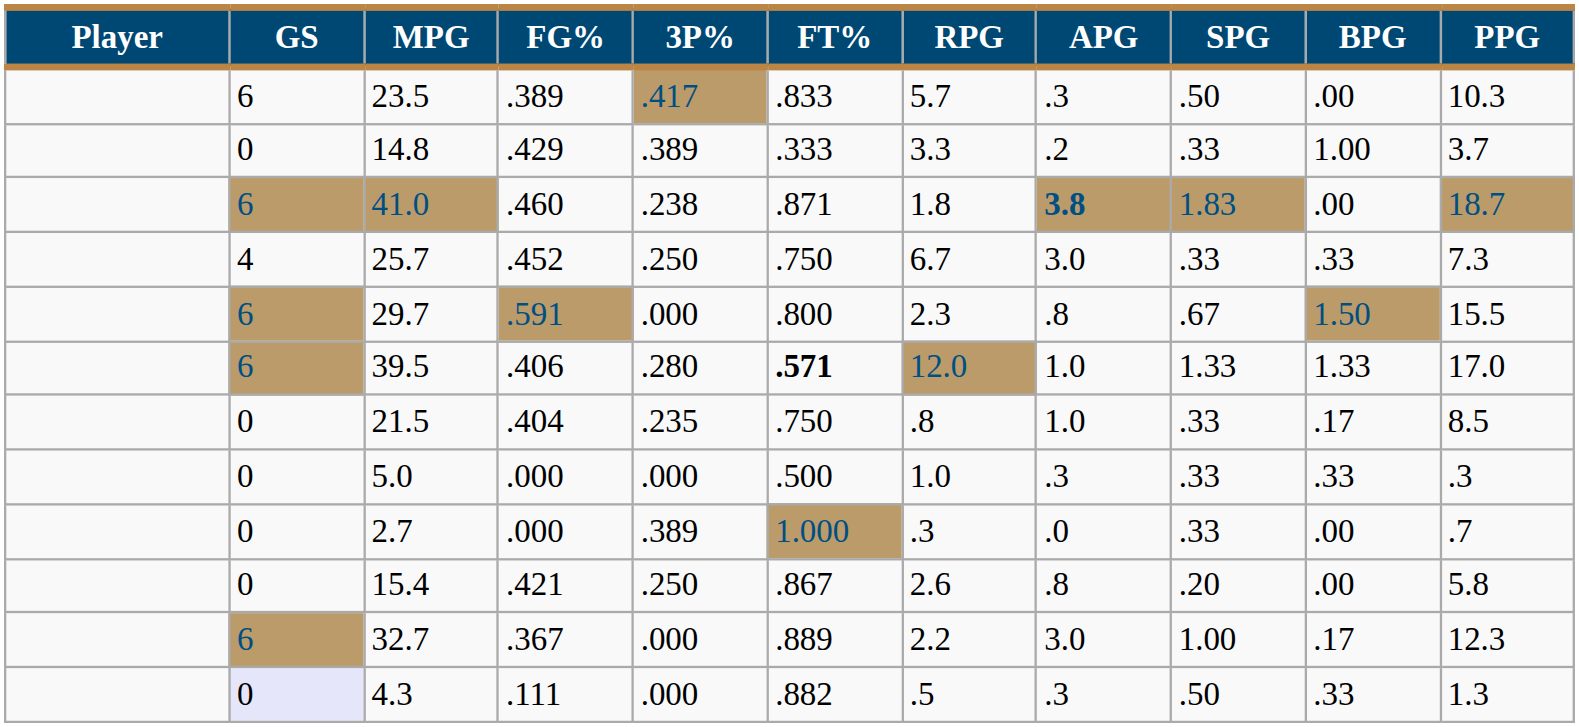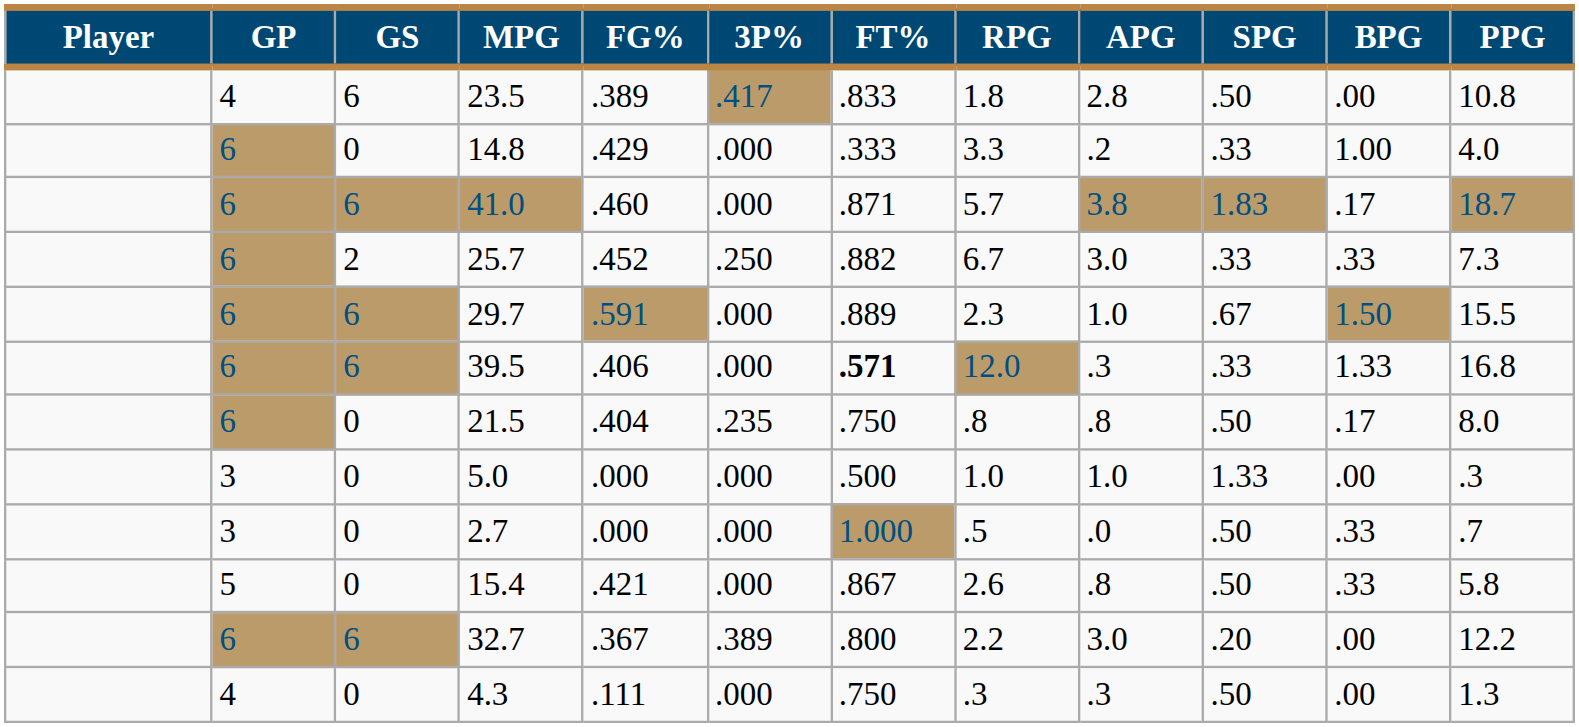 <table class="wikitable sortable" style="font-size: 90%">
 <tr>
 <th style="background: #004874 ; color:#FFFFFF; border-top:#BA8545 3px solid; border-bottom:#BA8545 3px solid;"  width="10%">Player</th>
+<th style="background: #004874 ; color:#FFFFFF; border-top:#BA8545 3px solid; border-bottom:#BA8545 3px solid;" width="6%">GP</th>
 <th style="background: #004874 ; color:#FFFFFF; border-top:#BA8545 3px solid; border-bottom:#BA8545 3px solid;" width="6%">GS</th>
 <th style="background: #004874 ; color:#FFFFFF; border-top:#BA8545 3px solid; border-bottom:#BA8545 3px solid;" width="6%">MPG</th>
 <th style="background: #004874 ; color:#FFFFFF; border-top:#BA8545 3px solid; border-bottom:#BA8545 3px solid;" width="6%">FG%</th>
 <th style="background: #004874 ; color:#FFFFFF; border-top:#BA8545 3px solid; border-bottom:#BA8545 3px solid;" width="6%">3P%</th>
 <th style="background: #004874 ; color:#FFFFFF; border-top:#BA8545 3px solid; border-bottom:#BA8545 3px solid;" width="6%">FT%</th>
 <th style="background: #004874 ; color:#FFFFFF; border-top:#BA8545 3px solid; border-bottom:#BA8545 3px solid;" width="6%">RPG</th>
 <th style="background: #004874 ; color:#FFFFFF; border-top:#BA8545 3px solid; border-bottom:#BA8545 3px solid;" width="6%">APG</th>
 <th style="background: #004874 ; color:#FFFFFF; border-top:#BA8545 3px solid; border-bottom:#BA8545 3px solid;" width="6%">SPG</th>
 <th style="background: #004874 ; color:#FFFFFF; border-top:#BA8545 3px solid; border-bottom:#BA8545 3px solid;" width="6%">BPG</th>
 <th style="background: #004874 ; color:#FFFFFF; border-top:#BA8545 3px solid; border-bottom:#BA8545 3px solid;" width="6%">PPG</th>
 </tr>
 <tr>
 <td></td>
+<td>4</td>
 <td>6</td>
 <td>23.5</td>
 <td>.389</td>
 <td style="background:#bc9b6a;color:#004f83;">.417</td>
 <td>.833</td>
-<td>5.7</td>
-<td>.3</td>
+<td>1.8</td>
+<td>2.8</td>
 <td>.50</td>
 <td>.00</td>
-<td>10.3</td>
+<td>10.8</td>
 </tr>
 <tr>
 <td></td>
+<td style="background:#bc9b6a;color:#004f83;">6</td>
 <td>0</td>
 <td>14.8</td>
 <td>.429</td>
-<td>.389</td>
+<td>.000</td>
 <td>.333</td>
 <td>3.3</td>
 <td>.2</td>
 <td>.33</td>
 <td>1.00</td>
-<td>3.7</td>
+<td>4.0</td>
 </tr>
 <tr>
 <td></td>
 <td style="background:#bc9b6a;color:#004f83;">6</td>
+<td style="background:#bc9b6a;color:#004f83;">6</td>
 <td style="background:#bc9b6a;color:#004f83;">41.0</td>
 <td>.460</td>
-<td>.238</td>
+<td>.000</td>
 <td>.871</td>
-<td>1.8</td>
-<td style="background:#bc9b6a;color:#004f83;"><strong>3.8</strong></td>
+<td>5.7</td>
+<td style="background:#bc9b6a;color:#004f83;">3.8</td>
 <td style="background:#bc9b6a;color:#004f83;">1.83</td>
-<td>.00</td>
+<td>.17</td>
 <td style="background:#bc9b6a;color:#004f83;">18.7</td>
 </tr>
 <tr>
 <td></td>
-<td>4</td>
+<td style="background:#bc9b6a;color:#004f83;">6</td>
+<td>2</td>
 <td>25.7</td>
 <td>.452</td>
 <td>.250</td>
-<td>.750</td>
+<td>.882</td>
 <td>6.7</td>
 <td>3.0</td>
 <td>.33</td>
 <td>.33</td>
 <td>7.3</td>
 </tr>
 <tr>
 <td></td>
 <td style="background:#bc9b6a;color:#004f83;">6</td>
+<td style="background:#bc9b6a;color:#004f83;">6</td>
 <td>29.7</td>
 <td style="background:#bc9b6a;color:#004f83;">.591</td>
 <td>.000</td>
-<td>.800</td>
+<td>.889</td>
 <td>2.3</td>
-<td>.8</td>
+<td>1.0</td>
 <td>.67</td>
 <td style="background:#bc9b6a;color:#004f83;">1.50</td>
 <td>15.5</td>
 </tr>
 <tr>
 <td></td>
 <td style="background:#bc9b6a;color:#004f83;">6</td>
+<td style="background:#bc9b6a;color:#004f83;">6</td>
 <td>39.5</td>
 <td>.406</td>
-<td>.280</td>
+<td>.000</td>
 <td><strong>.571</strong></td>
 <td style="background:#bc9b6a;color:#004f83;">12.0</td>
-<td>1.0</td>
+<td>.3</td>
+<td>.33</td>
 <td>1.33</td>
-<td>1.33</td>
-<td>17.0</td>
+<td>16.8</td>
 </tr>
 <tr>
 <td></td>
+<td style="background:#bc9b6a;color:#004f83;">6</td>
 <td>0</td>
 <td>21.5</td>
 <td>.404</td>
 <td>.235</td>
 <td>.750</td>
 <td>.8</td>
-<td>1.0</td>
-<td>.33</td>
+<td>.8</td>
+<td>.50</td>
 <td>.17</td>
-<td>8.5</td>
+<td>8.0</td>
 </tr>
 <tr>
 <td></td>
+<td>3</td>
 <td>0</td>
 <td>5.0</td>
 <td>.000</td>
 <td>.000</td>
 <td>.500</td>
 <td>1.0</td>
-<td>.3</td>
-<td>.33</td>
-<td>.33</td>
+<td>1.0</td>
+<td>1.33</td>
+<td>.00</td>
 <td>.3</td>
 </tr>
 <tr>
 <td></td>
+<td>3</td>
 <td>0</td>
 <td>2.7</td>
 <td>.000</td>
-<td>.389</td>
+<td>.000</td>
 <td style="background:#bc9b6a;color:#004f83;">1.000</td>
-<td>.3</td>
+<td>.5</td>
 <td>.0</td>
+<td>.50</td>
 <td>.33</td>
-<td>.00</td>
 <td>.7</td>
 </tr>
 <tr>
 <td></td>
+<td>5</td>
 <td>0</td>
 <td>15.4</td>
 <td>.421</td>
-<td>.250</td>
+<td>.000</td>
 <td>.867</td>
 <td>2.6</td>
 <td>.8</td>
-<td>.20</td>
-<td>.00</td>
+<td>.50</td>
+<td>.33</td>
 <td>5.8</td>
 </tr>
 <tr>
 <td></td>
 <td style="background:#bc9b6a;color:#004f83;">6</td>
+<td style="background:#bc9b6a;color:#004f83;">6</td>
 <td>32.7</td>
 <td>.367</td>
-<td>.000</td>
-<td>.889</td>
+<td>.389</td>
+<td>.800</td>
 <td>2.2</td>
 <td>3.0</td>
-<td>1.00</td>
-<td>.17</td>
-<td>12.3</td>
+<td>.20</td>
+<td>.00</td>
+<td>12.2</td>
 </tr>
 <tr>
 <td></td>
-<td style="background: lavender;">0</td>
+<td>4</td>
+<td>0</td>
 <td>4.3</td>
 <td>.111</td>
 <td>.000</td>
-<td>.882</td>
-<td>.5</td>
+<td>.750</td>
+<td>.3</td>
 <td>.3</td>
 <td>.50</td>
-<td>.33</td>
+<td>.00</td>
 <td>1.3</td>
 </tr>
 </table>
